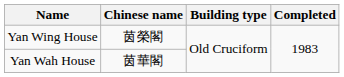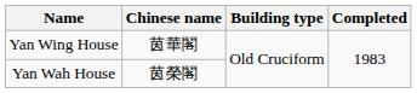 <table class="wikitable" style="text-align: center">
 <tr>
 <th>Name</th>
 <th>Chinese name</th>
 <th>Building type</th>
 <th>Completed</th>
 </tr>
 <tr>
 <td>Yan Wing House</td>
-<td>茵榮閣</td>
+<td>茵華閣</td>
 <td rowspan="2">Old Cruciform</td>
 <td rowspan="2">1983</td>
 </tr>
 <tr>
 <td>Yan Wah House</td>
-<td>茵華閣</td>
+<td>茵榮閣</td>
 </tr>
 </table>
